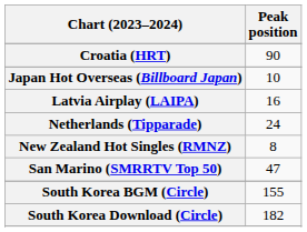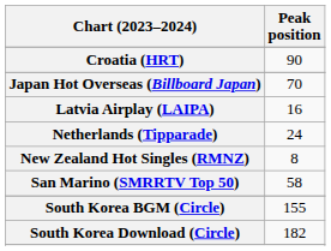 <table class="wikitable sortable plainrowheaders" style="text-align:center">
 <tr>
 <th scope="col">Chart (2023–2024)</th>
 <th scope="col">Peak<br>position</th>
 </tr>
 <tr>
 </tr>
 <tr>
 <th scope="row">Croatia (<a href='#'>HRT</a>)</th>
 <td>90</td>
 </tr>
 <tr>
 </tr>
 <tr>
 <th scope="row">Japan Hot Overseas (<em><a href='#'>Billboard Japan</a></em>)</th>
-<td>10</td>
+<td>70</td>
 </tr>
 <tr>
 <th scope="row">Latvia Airplay (<a href='#'>LAIPA</a>)</th>
 <td>16</td>
 </tr>
 <tr>
 <th scope="row">Netherlands (<a href='#'>Tipparade</a>)</th>
 <td>24</td>
 </tr>
 <tr>
 <th scope="row">New Zealand Hot Singles (<a href='#'>RMNZ</a>)</th>
 <td>8</td>
 </tr>
 <tr>
 <th scope="row">San Marino (<a href='#'>SMRRTV Top 50</a>)</th>
-<td>47</td>
+<td>58</td>
 </tr>
 <tr>
 </tr>
 <tr>
 <th scope="row">South Korea BGM (<a href='#'>Circle</a>)</th>
 <td>155</td>
 </tr>
 <tr>
 <th scope="row">South Korea Download (<a href='#'>Circle</a>)</th>
 <td>182</td>
 </tr>
 <tr>
 </tr>
 <tr>
 </tr>
 <tr>
 </tr>
 <tr>
 </tr>
 </table>
